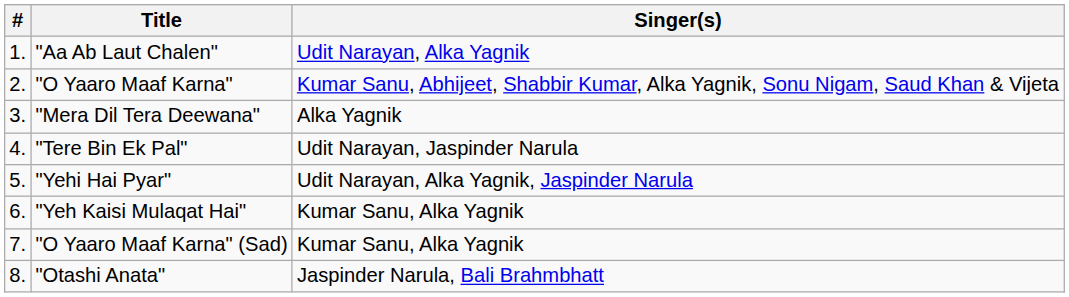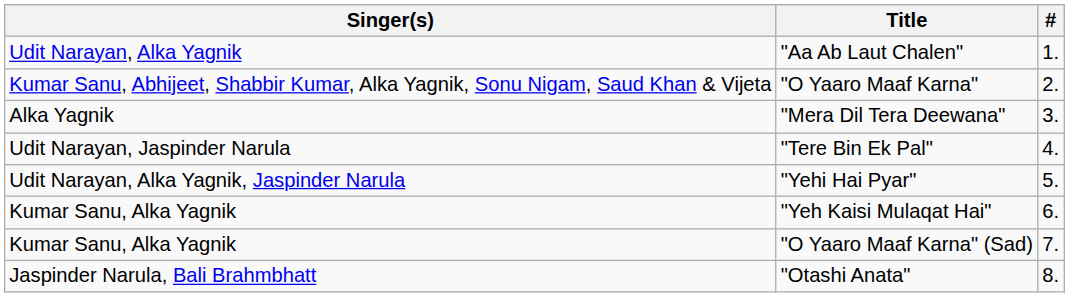 <table class="wikitable sortable">
 <tr style="background:#ccc; text-align:center;">
+<th>Singer(s)</th>
+<th>Title</th>
 <th>#</th>
-<th>Title</th>
-<th>Singer(s)</th>
 </tr>
 <tr>
+<td><a href='#'>Udit Narayan</a>, <a href='#'>Alka Yagnik</a></td>
+<td>"Aa Ab Laut Chalen"</td>
 <td>1.</td>
-<td>"Aa Ab Laut Chalen"</td>
-<td><a href='#'>Udit Narayan</a>, <a href='#'>Alka Yagnik</a></td>
 </tr>
 <tr>
+<td><a href='#'>Kumar Sanu</a>, <a href='#'>Abhijeet</a>, <a href='#'>Shabbir Kumar</a>, Alka Yagnik, <a href='#'>Sonu Nigam</a>, <a href='#'>Saud Khan</a> & Vijeta</td>
+<td>"O Yaaro Maaf Karna"</td>
 <td>2.</td>
-<td>"O Yaaro Maaf Karna"</td>
-<td><a href='#'>Kumar Sanu</a>, <a href='#'>Abhijeet</a>, <a href='#'>Shabbir Kumar</a>, Alka Yagnik, <a href='#'>Sonu Nigam</a>, <a href='#'>Saud Khan</a> & Vijeta</td>
 </tr>
 <tr>
+<td>Alka Yagnik</td>
+<td>"Mera Dil Tera Deewana"</td>
 <td>3.</td>
-<td>"Mera Dil Tera Deewana"</td>
-<td>Alka Yagnik</td>
 </tr>
 <tr>
+<td>Udit Narayan, Jaspinder Narula</td>
+<td>"Tere Bin Ek Pal"</td>
 <td>4.</td>
-<td>"Tere Bin Ek Pal"</td>
-<td>Udit Narayan, Jaspinder Narula</td>
 </tr>
 <tr>
+<td>Udit Narayan, Alka Yagnik, <a href='#'>Jaspinder Narula</a></td>
+<td>"Yehi Hai Pyar"</td>
 <td>5.</td>
-<td>"Yehi Hai Pyar"</td>
-<td>Udit Narayan, Alka Yagnik, <a href='#'>Jaspinder Narula</a></td>
 </tr>
 <tr>
+<td>Kumar Sanu, Alka Yagnik</td>
+<td>"Yeh Kaisi Mulaqat Hai"</td>
 <td>6.</td>
-<td>"Yeh Kaisi Mulaqat Hai"</td>
-<td>Kumar Sanu, Alka Yagnik</td>
 </tr>
 <tr>
+<td>Kumar Sanu, Alka Yagnik</td>
+<td>"O Yaaro Maaf Karna" (Sad)</td>
 <td>7.</td>
-<td>"O Yaaro Maaf Karna" (Sad)</td>
-<td>Kumar Sanu, Alka Yagnik</td>
 </tr>
 <tr>
+<td>Jaspinder Narula, <a href='#'>Bali Brahmbhatt</a></td>
+<td>"Otashi Anata"</td>
 <td>8.</td>
-<td>"Otashi Anata"</td>
-<td>Jaspinder Narula, <a href='#'>Bali Brahmbhatt</a></td>
 </tr>
 </table>
